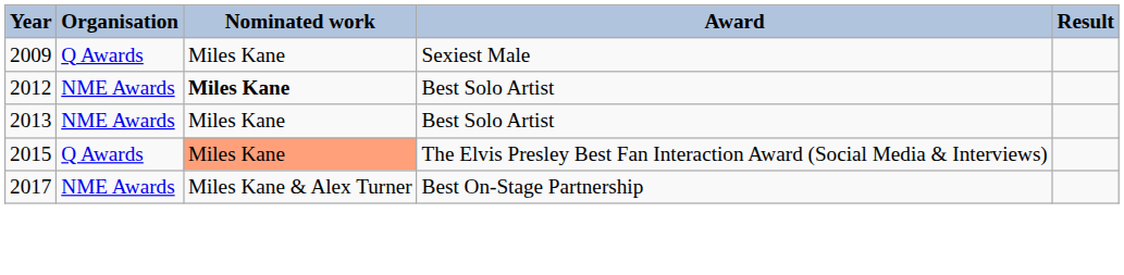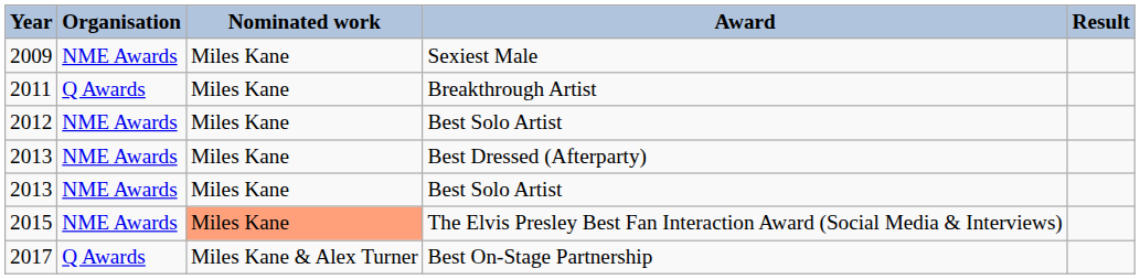 <table class="wikitable">
 <tr>
 <th style="background:#B0C4DE;">Year</th>
 <th style="background:#B0C4DE;">Organisation</th>
 <th style="background:#B0C4DE;">Nominated work</th>
 <th style="background:#B0C4DE;">Award</th>
 <th style="background:#B0C4DE;">Result</th>
 </tr>
 <tr>
 <td>2009</td>
-<td><a href='#'>Q Awards</a></td>
+<td><a href='#'>NME Awards</a></td>
 <td>Miles Kane</td>
 <td>Sexiest Male</td>
 <td></td>
 </tr>
 <tr>
+<td>2011</td>
+<td><a href='#'>Q Awards</a></td>
+<td>Miles Kane</td>
+<td>Breakthrough Artist</td>
+<td></td>
+</tr>
+<tr>
 <td>2012</td>
 <td><a href='#'>NME Awards</a></td>
-<td><strong>Miles Kane</strong></td>
+<td>Miles Kane</td>
 <td>Best Solo Artist</td>
+<td></td>
+</tr>
+<tr>
+<td>2013</td>
+<td><a href='#'>NME Awards</a></td>
+<td>Miles Kane</td>
+<td>Best Dressed (Afterparty)</td>
 <td></td>
 </tr>
 <tr>
 <td>2013</td>
 <td><a href='#'>NME Awards</a></td>
 <td>Miles Kane</td>
 <td>Best Solo Artist</td>
 <td></td>
 </tr>
 <tr>
 <td>2015</td>
-<td><a href='#'>Q Awards</a></td>
+<td><a href='#'>NME Awards</a></td>
 <td style="background: lightsalmon;">Miles Kane</td>
 <td>The Elvis Presley Best Fan Interaction Award (Social Media & Interviews)</td>
 <td></td>
 </tr>
 <tr>
 <td>2017</td>
-<td><a href='#'>NME Awards</a></td>
+<td><a href='#'>Q Awards</a></td>
 <td>Miles Kane & Alex Turner</td>
 <td>Best On-Stage Partnership</td>
 <td></td>
 </tr>
 </table>
